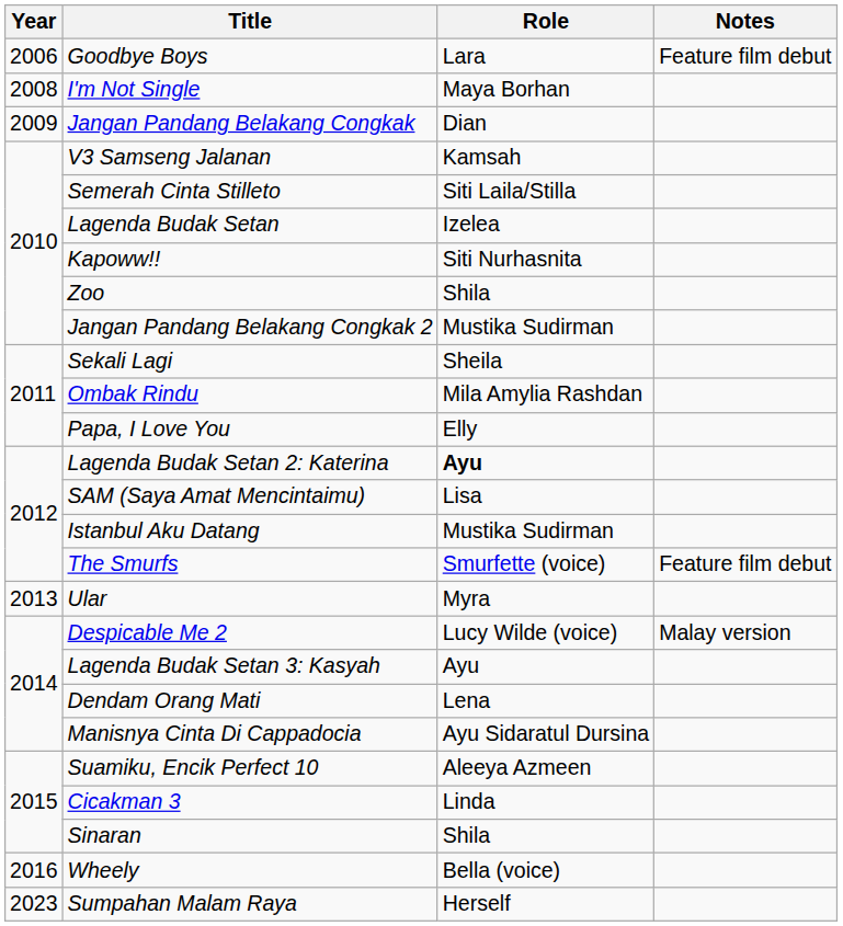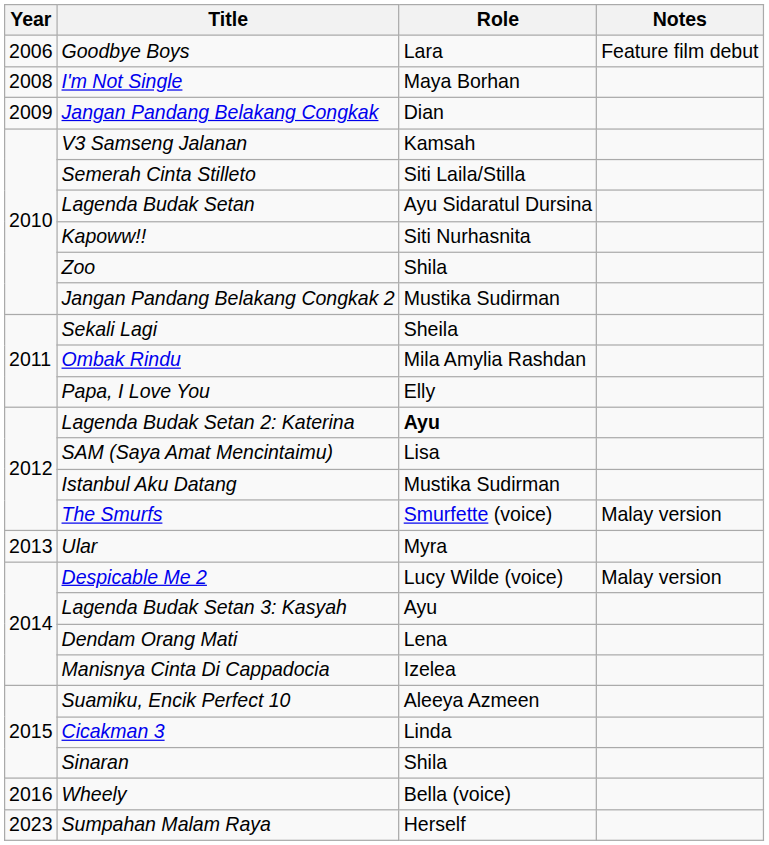 <table class="wikitable">
 <tr>
 <th>Year</th>
 <th>Title</th>
 <th>Role</th>
 <th>Notes</th>
 </tr>
 <tr>
 <td>2006</td>
 <td><em>Goodbye Boys</em></td>
 <td>Lara</td>
 <td>Feature film debut</td>
 </tr>
 <tr>
 <td>2008</td>
 <td><em><a href='#'>I'm Not Single</a></em></td>
 <td>Maya Borhan</td>
 <td></td>
 </tr>
 <tr>
 <td>2009</td>
 <td><em><a href='#'>Jangan Pandang Belakang Congkak</a></em></td>
 <td>Dian</td>
 <td></td>
 </tr>
 <tr>
 <td rowspan="6">2010</td>
 <td><em>V3 Samseng Jalanan</em></td>
 <td>Kamsah</td>
 <td></td>
 </tr>
 <tr>
 <td><em>Semerah Cinta Stilleto</em></td>
 <td>Siti Laila/Stilla</td>
 <td></td>
 </tr>
 <tr>
 <td><em>Lagenda Budak Setan</em></td>
-<td>Izelea</td>
+<td>Ayu Sidaratul Dursina</td>
 <td></td>
 </tr>
 <tr>
 <td><em>Kapoww!!</em></td>
 <td>Siti Nurhasnita</td>
 <td></td>
 </tr>
 <tr>
 <td><em>Zoo</em></td>
 <td>Shila</td>
 <td></td>
 </tr>
 <tr>
 <td><em>Jangan Pandang Belakang Congkak 2</em></td>
 <td>Mustika Sudirman</td>
 <td></td>
 </tr>
 <tr>
 <td rowspan="3">2011</td>
 <td><em>Sekali Lagi</em></td>
 <td>Sheila</td>
 <td></td>
 </tr>
 <tr>
 <td><em><a href='#'>Ombak Rindu</a></em></td>
 <td>Mila Amylia Rashdan</td>
 <td></td>
 </tr>
 <tr>
 <td><em>Papa, I Love You</em></td>
 <td>Elly</td>
 <td></td>
 </tr>
 <tr>
 <td rowspan="4">2012</td>
 <td><em>Lagenda Budak Setan 2: Katerina</em></td>
 <td><strong>Ayu</strong></td>
 <td></td>
 </tr>
 <tr>
 <td><em>SAM (Saya Amat Mencintaimu)</em></td>
 <td>Lisa</td>
 <td></td>
 </tr>
 <tr>
 <td><em>Istanbul Aku Datang</em></td>
 <td>Mustika Sudirman</td>
 <td></td>
 </tr>
 <tr>
 <td><em><a href='#'>The Smurfs</a></em></td>
 <td><a href='#'>Smurfette</a> (voice)</td>
-<td>Feature film debut</td>
+<td>Malay version</td>
 </tr>
 <tr>
 <td>2013</td>
 <td><em>Ular</em></td>
 <td>Myra</td>
 <td></td>
 </tr>
 <tr>
 <td rowspan="4">2014</td>
 <td><em><a href='#'>Despicable Me 2</a></em></td>
 <td>Lucy Wilde (voice)</td>
 <td>Malay version</td>
 </tr>
 <tr>
 <td><em>Lagenda Budak Setan 3: Kasyah</em></td>
 <td>Ayu</td>
 <td></td>
 </tr>
 <tr>
 <td><em>Dendam Orang Mati</em></td>
 <td>Lena</td>
 <td></td>
 </tr>
 <tr>
 <td><em>Manisnya Cinta Di Cappadocia</em></td>
-<td>Ayu Sidaratul Dursina</td>
+<td>Izelea</td>
 <td></td>
 </tr>
 <tr>
 <td rowspan="3">2015</td>
 <td><em>Suamiku, Encik Perfect 10 </em></td>
 <td>Aleeya Azmeen</td>
 <td></td>
 </tr>
 <tr>
 <td><em><a href='#'>Cicakman 3</a></em></td>
 <td>Linda</td>
 <td></td>
 </tr>
 <tr>
 <td><em>Sinaran</em></td>
 <td>Shila</td>
 <td></td>
 </tr>
 <tr>
 <td>2016</td>
 <td><em>Wheely</em></td>
 <td>Bella (voice)</td>
 <td></td>
 </tr>
 <tr>
 <td>2023</td>
 <td><em>Sumpahan Malam Raya</em></td>
 <td>Herself</td>
 <td></td>
 </tr>
 </table>
